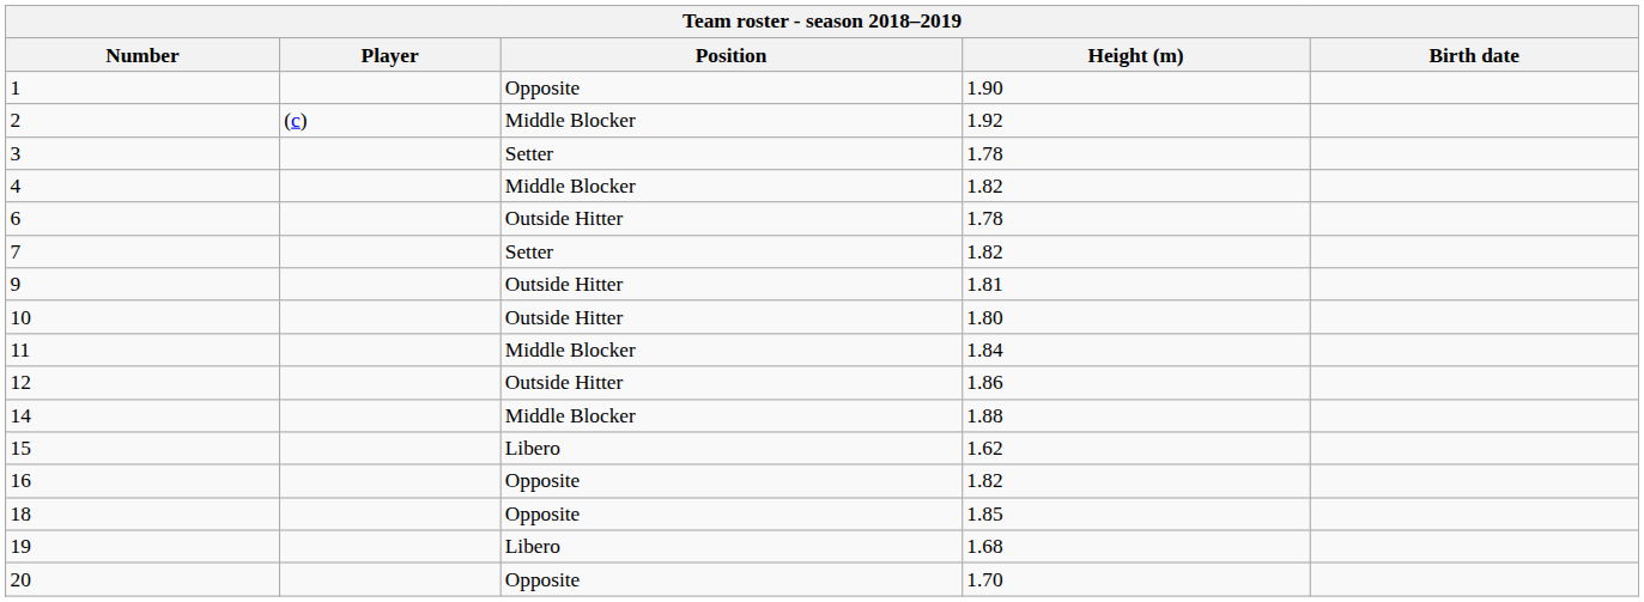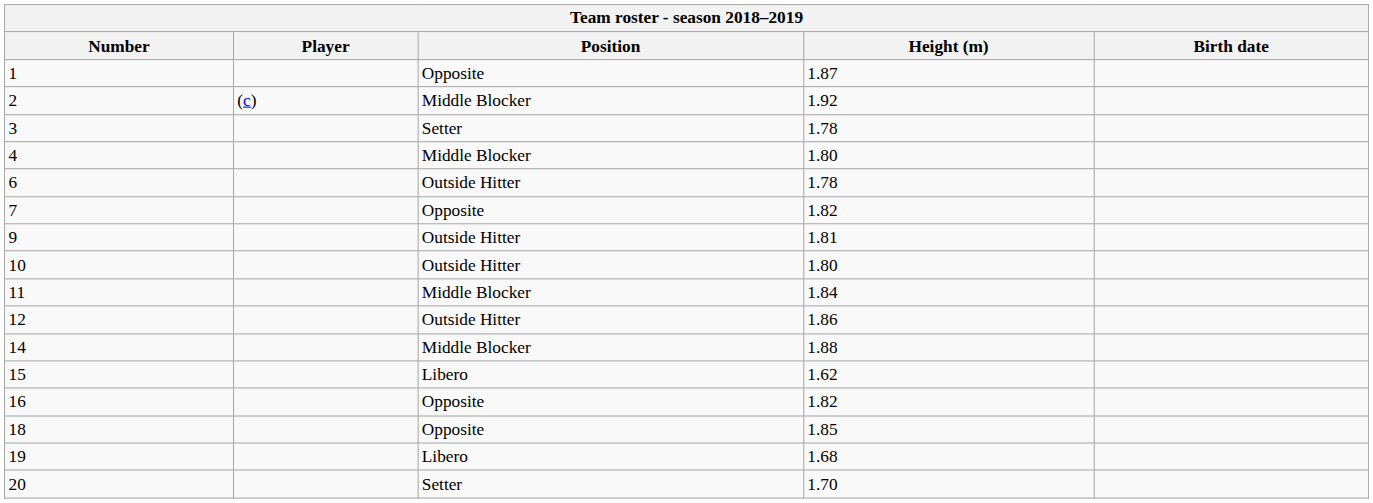 <table class="wikitable collapsible collapsed" style="width:100%;">
 <tr>
 <th colspan=6><strong>Team roster - season 2018–2019</strong></th>
 </tr>
 <tr>
 <th>Number</th>
 <th>Player</th>
 <th>Position</th>
 <th>Height (m)</th>
 <th>Birth date</th>
 </tr>
 <tr>
 <td>1</td>
 <td align=left> </td>
 <td>Opposite</td>
-<td>1.90</td>
+<td>1.87</td>
 <td align=right></td>
 </tr>
 <tr>
 <td>2</td>
 <td align=left>  (<a href='#'>c</a>)</td>
 <td>Middle Blocker</td>
 <td>1.92</td>
 <td align=right></td>
 </tr>
 <tr>
 <td>3</td>
 <td align=left> </td>
 <td>Setter</td>
 <td>1.78</td>
 <td align=right></td>
 </tr>
 <tr>
 <td>4</td>
 <td align=left> </td>
 <td>Middle Blocker</td>
-<td>1.82</td>
+<td>1.80</td>
 <td align=right></td>
 </tr>
 <tr>
 <td>6</td>
 <td align=left> </td>
 <td>Outside Hitter</td>
 <td>1.78</td>
 <td align=right></td>
 </tr>
 <tr>
 <td>7</td>
 <td align=left> </td>
-<td>Setter</td>
+<td>Opposite</td>
 <td>1.82</td>
 <td align=right></td>
 </tr>
 <tr>
 <td>9</td>
 <td align=left> </td>
 <td>Outside Hitter</td>
 <td>1.81</td>
 <td align=right></td>
 </tr>
 <tr>
 <td>10</td>
 <td align=left> </td>
 <td>Outside Hitter</td>
 <td>1.80</td>
 <td align=right></td>
 </tr>
 <tr>
 <td>11</td>
 <td align=left> </td>
 <td>Middle Blocker</td>
 <td>1.84</td>
 <td align=right></td>
 </tr>
 <tr>
 <td>12</td>
 <td align=left> </td>
 <td>Outside Hitter</td>
 <td>1.86</td>
 <td align=right></td>
 </tr>
 <tr>
 <td>14</td>
 <td align=left> </td>
 <td>Middle Blocker</td>
 <td>1.88</td>
 <td align=right></td>
 </tr>
 <tr>
 <td>15</td>
 <td align=left> </td>
 <td>Libero</td>
 <td>1.62</td>
 <td align=right></td>
 </tr>
 <tr>
 <td>16</td>
 <td align=left> </td>
 <td>Opposite</td>
 <td>1.82</td>
 <td align=right></td>
 </tr>
 <tr>
 <td>18</td>
 <td align=left> </td>
 <td>Opposite</td>
 <td>1.85</td>
 <td align=right></td>
 </tr>
 <tr>
 <td>19</td>
 <td align=left> </td>
 <td>Libero</td>
 <td>1.68</td>
 <td align=right></td>
 </tr>
 <tr>
 <td>20</td>
 <td align=left> </td>
-<td>Opposite</td>
+<td>Setter</td>
 <td>1.70</td>
 <td align=right></td>
 </tr>
 </table>
